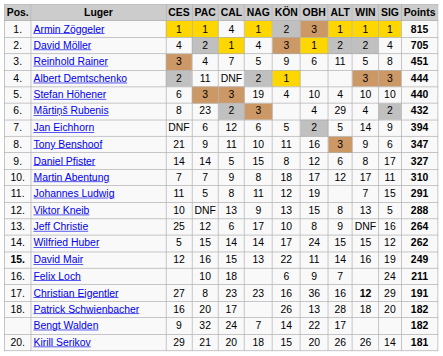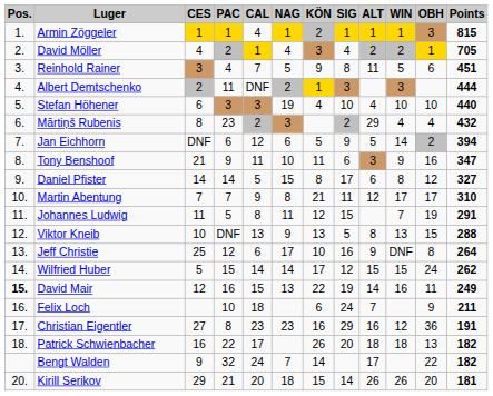 <table class=wikitable  bgcolor="#f7f8ff" cellpadding="3" cellspacing="0" border="1" style="text-align:center; border: gray solid 1px; border-collapse: collapse;">
 <tr bgcolor="#CCCCCC">
 <td align="center" width="10"><strong>Pos.</strong></td>
 <td align="center" width="200"><strong>Luger</strong></td>
 <td align="center" width="20"><strong>CES</strong></td>
 <td align="center" width="20"><strong>PAC</strong></td>
 <td align="center" width="20"><strong>CAL</strong></td>
 <td align="center" width="20"><strong>NAG</strong></td>
 <td align="center" width="20"><strong>KÖN</strong></td>
-<td align="center" width="20"><strong>OBH</strong></td>
+<td align="center" width="20"><strong>SIG</strong></td>
 <td align="center" width="20"><strong>ALT</strong></td>
 <td align="center" width="20"><strong>WIN</strong></td>
-<td align="center" width="20"><strong>SIG</strong></td>
+<td align="center" width="20"><strong>OBH</strong></td>
 <td align="center" width="20"><strong>Points</strong></td>
 </tr>
 <tr>
 <td>1.</td>
 <td align="left"> <a href='#'>Armin Zöggeler</a></td>
 <td bgcolor="gold">1</td>
 <td bgcolor="gold">1</td>
 <td>4</td>
 <td bgcolor="gold">1</td>
 <td bgcolor="silver">2</td>
-<td bgcolor="cc9966">3</td>
 <td bgcolor="gold">1</td>
 <td bgcolor="gold">1</td>
 <td bgcolor="gold">1</td>
+<td bgcolor="cc9966">3</td>
 <td><strong>815</strong></td>
 </tr>
 <tr>
 <td>2.</td>
 <td align="left"> <a href='#'>David Möller</a></td>
 <td>4</td>
 <td bgcolor="silver">2</td>
 <td bgcolor="gold">1</td>
 <td>4</td>
 <td bgcolor="cc9966">3</td>
-<td bgcolor="gold">1</td>
+<td>4</td>
 <td bgcolor="silver">2</td>
 <td bgcolor="silver">2</td>
-<td>4</td>
+<td bgcolor="gold">1</td>
 <td><strong>705</strong></td>
 </tr>
 <tr>
 <td>3.</td>
 <td align="left"> <a href='#'>Reinhold Rainer</a></td>
 <td bgcolor="cc9966">3</td>
 <td>4</td>
 <td>7</td>
 <td>5</td>
 <td>9</td>
-<td>6</td>
+<td>8</td>
 <td>11</td>
 <td>5</td>
-<td>8</td>
+<td>6</td>
 <td><strong>451</strong></td>
 </tr>
 <tr>
 <td>4.</td>
 <td align="left"> <a href='#'>Albert Demtschenko</a></td>
 <td bgcolor="silver">2</td>
 <td>11</td>
 <td>DNF</td>
 <td bgcolor="silver">2</td>
 <td bgcolor="gold">1</td>
-<td></td>
+<td bgcolor="cc9966">3</td>
 <td></td>
 <td bgcolor="cc9966">3</td>
-<td bgcolor="cc9966">3</td>
+<td></td>
 <td><strong>444</strong></td>
 </tr>
 <tr>
 <td>5.</td>
 <td align="left"> <a href='#'>Stefan Höhener</a></td>
 <td>6</td>
 <td bgcolor="cc9966">3</td>
 <td bgcolor="cc9966">3</td>
 <td>19</td>
 <td>4</td>
 <td>10</td>
 <td>4</td>
 <td>10</td>
 <td>10</td>
 <td><strong>440</strong></td>
 </tr>
 <tr>
 <td>6.</td>
 <td align="left"> <a href='#'>Mārtiņš Rubenis</a></td>
 <td>8</td>
 <td>23</td>
 <td bgcolor="silver">2</td>
 <td bgcolor="cc9966">3</td>
 <td></td>
-<td>4</td>
+<td bgcolor="silver">2</td>
 <td>29</td>
 <td>4</td>
-<td bgcolor="silver">2</td>
+<td>4</td>
 <td><strong>432</strong></td>
 </tr>
 <tr>
 <td>7.</td>
 <td align="left"> <a href='#'>Jan Eichhorn</a></td>
 <td>DNF</td>
 <td>6</td>
 <td>12</td>
 <td>6</td>
 <td>5</td>
-<td bgcolor="silver">2</td>
+<td>9</td>
 <td>5</td>
 <td>14</td>
-<td>9</td>
+<td bgcolor="silver">2</td>
 <td><strong>394</strong></td>
 </tr>
 <tr>
 <td>8.</td>
 <td align="left"> <a href='#'>Tony Benshoof</a></td>
 <td>21</td>
 <td>9</td>
 <td>11</td>
 <td>10</td>
 <td>11</td>
-<td>16</td>
+<td>6</td>
 <td bgcolor="cc9966">3</td>
 <td>9</td>
-<td>6</td>
+<td>16</td>
 <td><strong>347</strong></td>
 </tr>
 <tr>
 <td>9.</td>
 <td align="left"> <a href='#'>Daniel Pfister</a></td>
 <td>14</td>
 <td>14</td>
 <td>5</td>
 <td>15</td>
 <td>8</td>
-<td>12</td>
+<td>17</td>
 <td>6</td>
 <td>8</td>
-<td>17</td>
+<td>12</td>
 <td><strong>327</strong></td>
 </tr>
 <tr>
 <td>10.</td>
 <td align="left"> <a href='#'>Martin Abentung</a></td>
 <td>7</td>
 <td>7</td>
 <td>9</td>
 <td>8</td>
-<td>18</td>
-<td>17</td>
+<td>21</td>
+<td>11</td>
 <td>12</td>
 <td>17</td>
-<td>11</td>
+<td>17</td>
 <td><strong>310</strong></td>
 </tr>
 <tr>
 <td>11.</td>
 <td align="left"> <a href='#'>Johannes Ludwig</a></td>
 <td>11</td>
 <td>5</td>
 <td>8</td>
 <td>11</td>
 <td>12</td>
-<td>19</td>
+<td>15</td>
 <td></td>
 <td>7</td>
-<td>15</td>
+<td>19</td>
 <td><strong>291</strong></td>
 </tr>
 <tr>
 <td>12.</td>
 <td align="left"> <a href='#'>Viktor Kneib</a></td>
 <td>10</td>
 <td>DNF</td>
 <td>13</td>
 <td>9</td>
 <td>13</td>
-<td>15</td>
+<td>5</td>
 <td>8</td>
 <td>13</td>
-<td>5</td>
+<td>15</td>
 <td><strong>288</strong></td>
 </tr>
 <tr>
 <td>13.</td>
 <td align="left"> <a href='#'>Jeff Christie</a></td>
 <td>25</td>
 <td>12</td>
 <td>6</td>
 <td>17</td>
 <td>10</td>
-<td>8</td>
+<td>16</td>
 <td>9</td>
 <td>DNF</td>
-<td>16</td>
+<td>8</td>
 <td><strong>264</strong></td>
 </tr>
 <tr>
 <td>14.</td>
 <td align="left"> <a href='#'>Wilfried Huber</a></td>
 <td>5</td>
 <td>15</td>
 <td>14</td>
 <td>14</td>
 <td>17</td>
-<td>24</td>
+<td>12</td>
 <td>15</td>
 <td>15</td>
-<td>12</td>
+<td>24</td>
 <td><strong>262</strong></td>
 </tr>
 <tr>
 <td><strong>15.</strong></td>
 <td align="left"> <a href='#'>David Mair</a></td>
 <td>12</td>
 <td>16</td>
 <td>15</td>
 <td>13</td>
 <td>22</td>
-<td>11</td>
+<td>19</td>
 <td>14</td>
 <td>16</td>
-<td>19</td>
+<td>11</td>
 <td><strong>249</strong></td>
 </tr>
 <tr>
 <td>16.</td>
 <td align="left"> <a href='#'>Felix Loch</a></td>
 <td></td>
 <td>10</td>
 <td>18</td>
 <td></td>
 <td>6</td>
-<td>9</td>
+<td>24</td>
 <td>7</td>
 <td></td>
-<td>24</td>
+<td>9</td>
 <td><strong>211</strong></td>
 </tr>
 <tr>
 <td>17.</td>
 <td align="left"> <a href='#'>Christian Eigentler</a></td>
 <td>27</td>
 <td>8</td>
 <td>23</td>
 <td>23</td>
 <td>16</td>
+<td>29</td>
+<td>16</td>
+<td>12</td>
 <td>36</td>
-<td>16</td>
-<td><strong>12</strong></td>
-<td>29</td>
 <td><strong>191</strong></td>
 </tr>
 <tr>
 <td>18.</td>
 <td align="left"> <a href='#'>Patrick Schwienbacher</a></td>
 <td>16</td>
-<td>20</td>
+<td>22</td>
 <td>17</td>
 <td></td>
 <td>26</td>
+<td>20</td>
+<td>18</td>
+<td>18</td>
 <td>13</td>
-<td>28</td>
-<td>18</td>
-<td>20</td>
 <td><strong>182</strong></td>
 </tr>
 <tr>
 <td></td>
 <td align="left"> <a href='#'>Bengt Walden</a></td>
 <td>9</td>
 <td>32</td>
 <td>24</td>
 <td>7</td>
 <td>14</td>
-<td>22</td>
+<td></td>
 <td>17</td>
 <td></td>
-<td></td>
+<td>22</td>
 <td><strong>182</strong></td>
 </tr>
 <tr>
 <td>20.</td>
 <td align="left"> <a href='#'>Kirill Serikov</a></td>
 <td>29</td>
 <td>21</td>
 <td>20</td>
 <td>18</td>
 <td>15</td>
-<td>20</td>
+<td>14</td>
 <td>26</td>
 <td>26</td>
-<td>14</td>
+<td>20</td>
 <td><strong>181</strong></td>
 </tr>
 </table>
